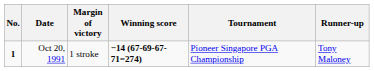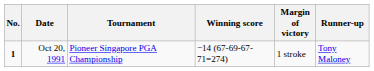 <table class="wikitable" style="font-size:95%;">
 <tr>
 <th>No.</th>
 <th>Date</th>
+<th>Tournament</th>
+<th>Winning score</th>
 <th>Margin of<br>victory</th>
-<th>Winning score</th>
-<th>Tournament</th>
 <th>Runner-up</th>
 </tr>
 <tr>
 <td align=center><strong>1</strong></td>
 <td align=right>Oct 20, <a href='#'>1991</a></td>
+<td><a href='#'>Pioneer Singapore PGA Championship</a></td>
+<td>−14 (67-69-67-71=274)</td>
 <td>1 stroke</td>
-<td><strong>−14 (67-69-67-71=274)</strong></td>
-<td><a href='#'>Pioneer Singapore PGA Championship</a></td>
 <td> <a href='#'>Tony Maloney</a></td>
 </tr>
 </table>
